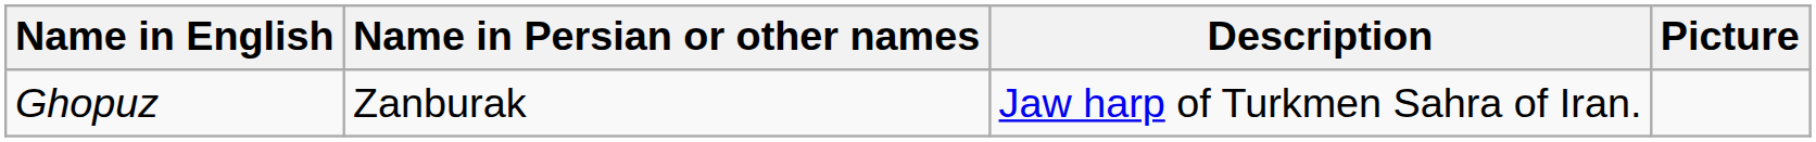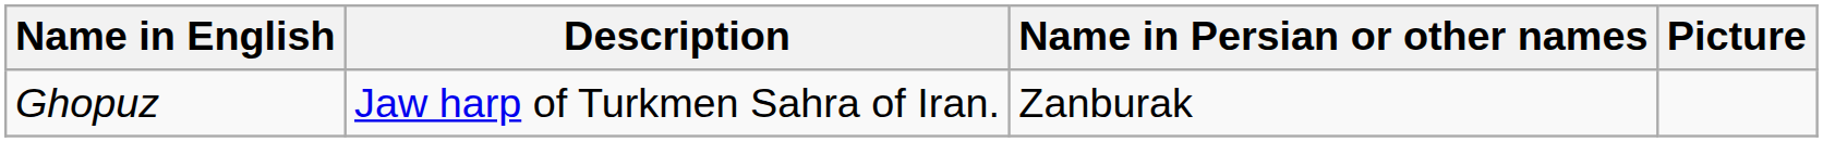 <table class="wikitable">
 <tr>
 <th>Name in English</th>
+<th>Description</th>
 <th>Name in Persian or other names</th>
-<th>Description</th>
 <th>Picture</th>
 </tr>
 <tr>
 <td><em>Ghopuz</em></td>
+<td><a href='#'>Jaw harp</a> of Turkmen Sahra of Iran.</td>
 <td>Zanburak</td>
-<td><a href='#'>Jaw harp</a> of Turkmen Sahra of Iran.</td>
 <td></td>
 </tr>
 </table>
